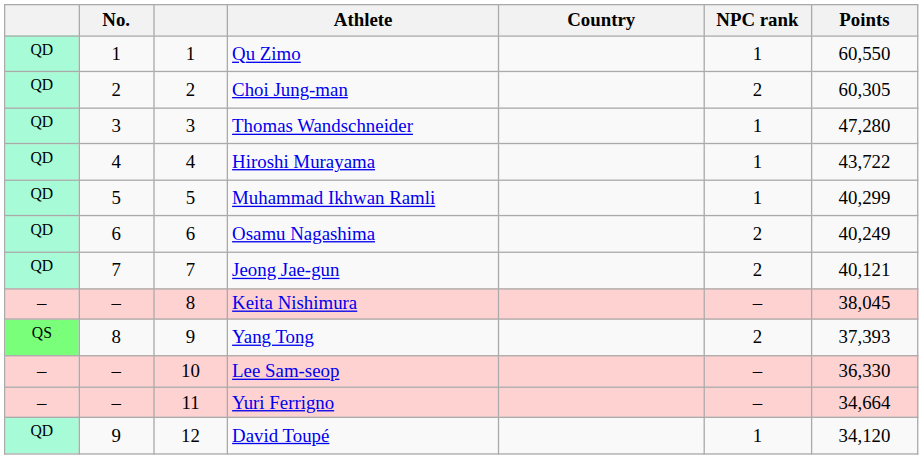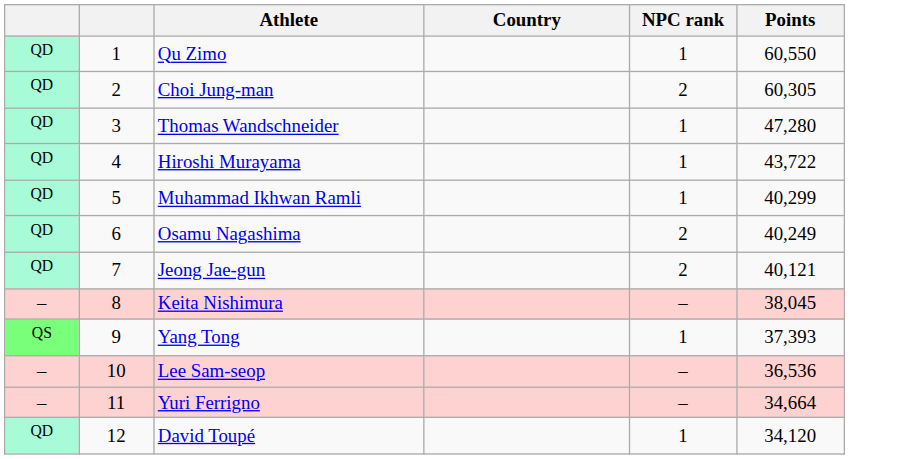 <table class="wikitable" style="font-size:90%; text-align:center">
 <tr>
 <th width="50"></th>
-<th width="50">No.</th>
 <th width="50"></th>
 <th width="200">Athlete</th>
 <th width="150">Country</th>
 <th width="75">NPC rank</th>
 <th width="75">Points</th>
 </tr>
 <tr>
 <td bgcolor="#A7FCD7"><sup>QD</sup></td>
 <td>1</td>
-<td>1</td>
 <td align="left"><a href='#'>Qu Zimo</a></td>
 <td align="left"></td>
 <td>1</td>
 <td>60,550</td>
 </tr>
 <tr>
 <td bgcolor="#A7FCD7"><sup>QD</sup></td>
-<td>2</td>
 <td>2</td>
 <td align="left"><a href='#'>Choi Jung-man</a></td>
 <td align="left"></td>
 <td>2</td>
 <td>60,305</td>
 </tr>
 <tr>
 <td bgcolor="#A7FCD7"><sup>QD</sup></td>
 <td>3</td>
-<td>3</td>
 <td align="left"><a href='#'>Thomas Wandschneider</a></td>
 <td align="left"></td>
 <td>1</td>
 <td>47,280</td>
 </tr>
 <tr>
 <td bgcolor="#A7FCD7"><sup>QD</sup></td>
-<td>4</td>
 <td>4</td>
 <td align="left"><a href='#'>Hiroshi Murayama</a></td>
 <td align="left"></td>
 <td>1</td>
 <td>43,722</td>
 </tr>
 <tr>
 <td bgcolor="#A7FCD7"><sup>QD</sup></td>
 <td>5</td>
-<td>5</td>
 <td align="left"><a href='#'>Muhammad Ikhwan Ramli</a></td>
 <td align="left"></td>
 <td>1</td>
 <td>40,299</td>
 </tr>
 <tr>
 <td bgcolor="#A7FCD7"><sup>QD</sup></td>
-<td>6</td>
 <td>6</td>
 <td align="left"><a href='#'>Osamu Nagashima</a></td>
 <td align="left"></td>
 <td>2</td>
 <td>40,249</td>
 </tr>
 <tr>
 <td bgcolor="#A7FCD7"><sup>QD</sup></td>
 <td>7</td>
-<td>7</td>
 <td align="left"><a href='#'>Jeong Jae-gun</a></td>
 <td align="left"></td>
 <td>2</td>
 <td>40,121</td>
 </tr>
 <tr bgcolor="#FFD2D2">
-<td>–</td>
 <td>–</td>
 <td>8</td>
 <td align="left"><a href='#'>Keita Nishimura</a></td>
 <td align="left"></td>
 <td>–</td>
 <td>38,045</td>
 </tr>
 <tr>
 <td bgcolor="#79FF79"><sup>QS</sup></td>
-<td>8</td>
 <td>9</td>
 <td align="left"><a href='#'>Yang Tong</a></td>
 <td align="left"></td>
-<td>2</td>
+<td>1</td>
 <td>37,393</td>
 </tr>
 <tr bgcolor="#FFD2D2">
-<td>–</td>
 <td>–</td>
 <td>10</td>
 <td align="left"><a href='#'>Lee Sam-seop</a></td>
 <td align="left"></td>
 <td>–</td>
-<td>36,330</td>
+<td>36,536</td>
 </tr>
 <tr bgcolor="#FFD2D2">
-<td>–</td>
 <td>–</td>
 <td>11</td>
 <td align="left"><a href='#'>Yuri Ferrigno</a></td>
 <td align="left"></td>
 <td>–</td>
 <td>34,664</td>
 </tr>
 <tr>
 <td bgcolor="#A7FCD7"><sup>QD</sup></td>
-<td>9</td>
 <td>12</td>
 <td align="left"><a href='#'>David Toupé</a></td>
 <td align="left"></td>
 <td>1</td>
 <td>34,120</td>
 </tr>
 </table>
